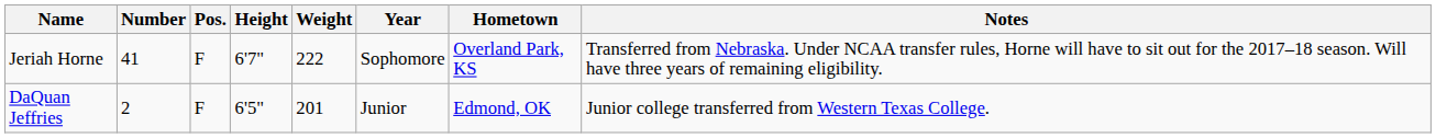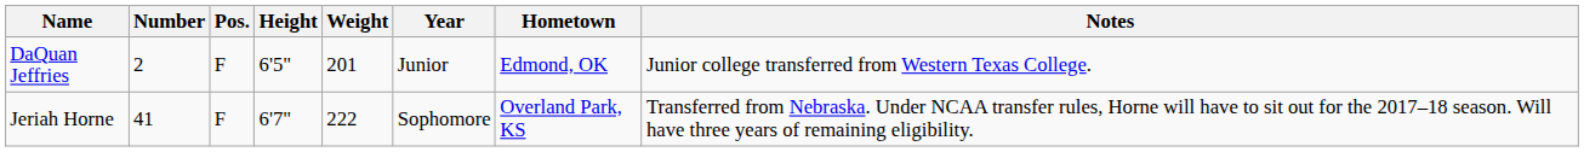 <table class="wikitable sortable" border="1">
 <tr>
 <th>Name</th>
 <th>Number</th>
 <th>Pos.</th>
 <th>Height</th>
 <th>Weight</th>
 <th>Year</th>
 <th>Hometown</th>
 <th class="unsortable">Notes</th>
 </tr>
 <tr>
+<td><a href='#'>DaQuan Jeffries</a></td>
+<td>2</td>
+<td>F</td>
+<td>6'5"</td>
+<td>201</td>
+<td>Junior</td>
+<td><a href='#'>Edmond, OK</a></td>
+<td>Junior college transferred from <a href='#'>Western Texas College</a>.</td>
+</tr>
+<tr>
 <td>Jeriah Horne</td>
 <td>41</td>
 <td>F</td>
 <td>6'7"</td>
 <td>222</td>
 <td>Sophomore</td>
 <td><a href='#'>Overland Park, KS</a></td>
 <td>Transferred from <a href='#'>Nebraska</a>. Under NCAA transfer rules, Horne will have to sit out for the 2017–18 season. Will have three years of remaining eligibility.</td>
 </tr>
-<tr>
-<td><a href='#'>DaQuan Jeffries</a></td>
-<td>2</td>
-<td>F</td>
-<td>6'5"</td>
-<td>201</td>
-<td>Junior</td>
-<td><a href='#'>Edmond, OK</a></td>
-<td>Junior college transferred from <a href='#'>Western Texas College</a>.</td>
-</tr>
 </table>
